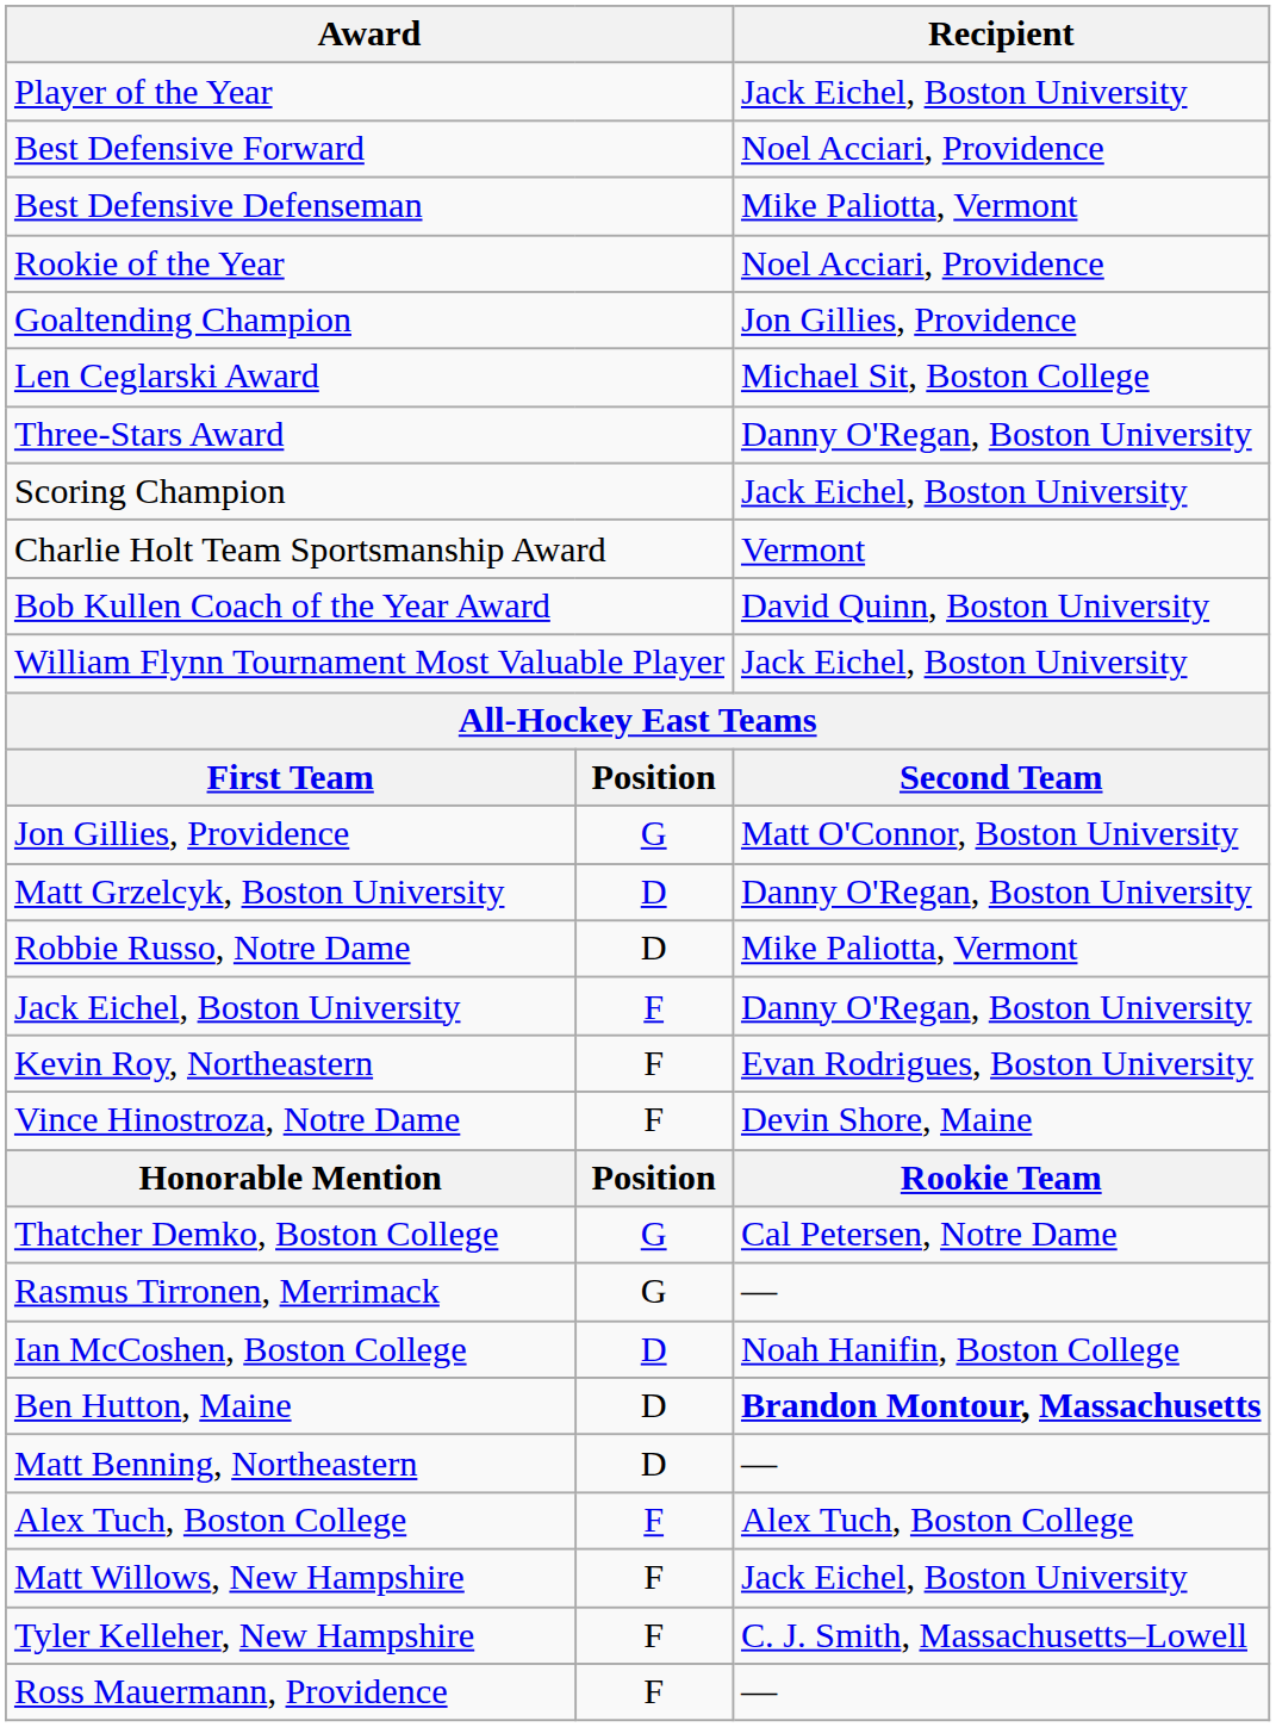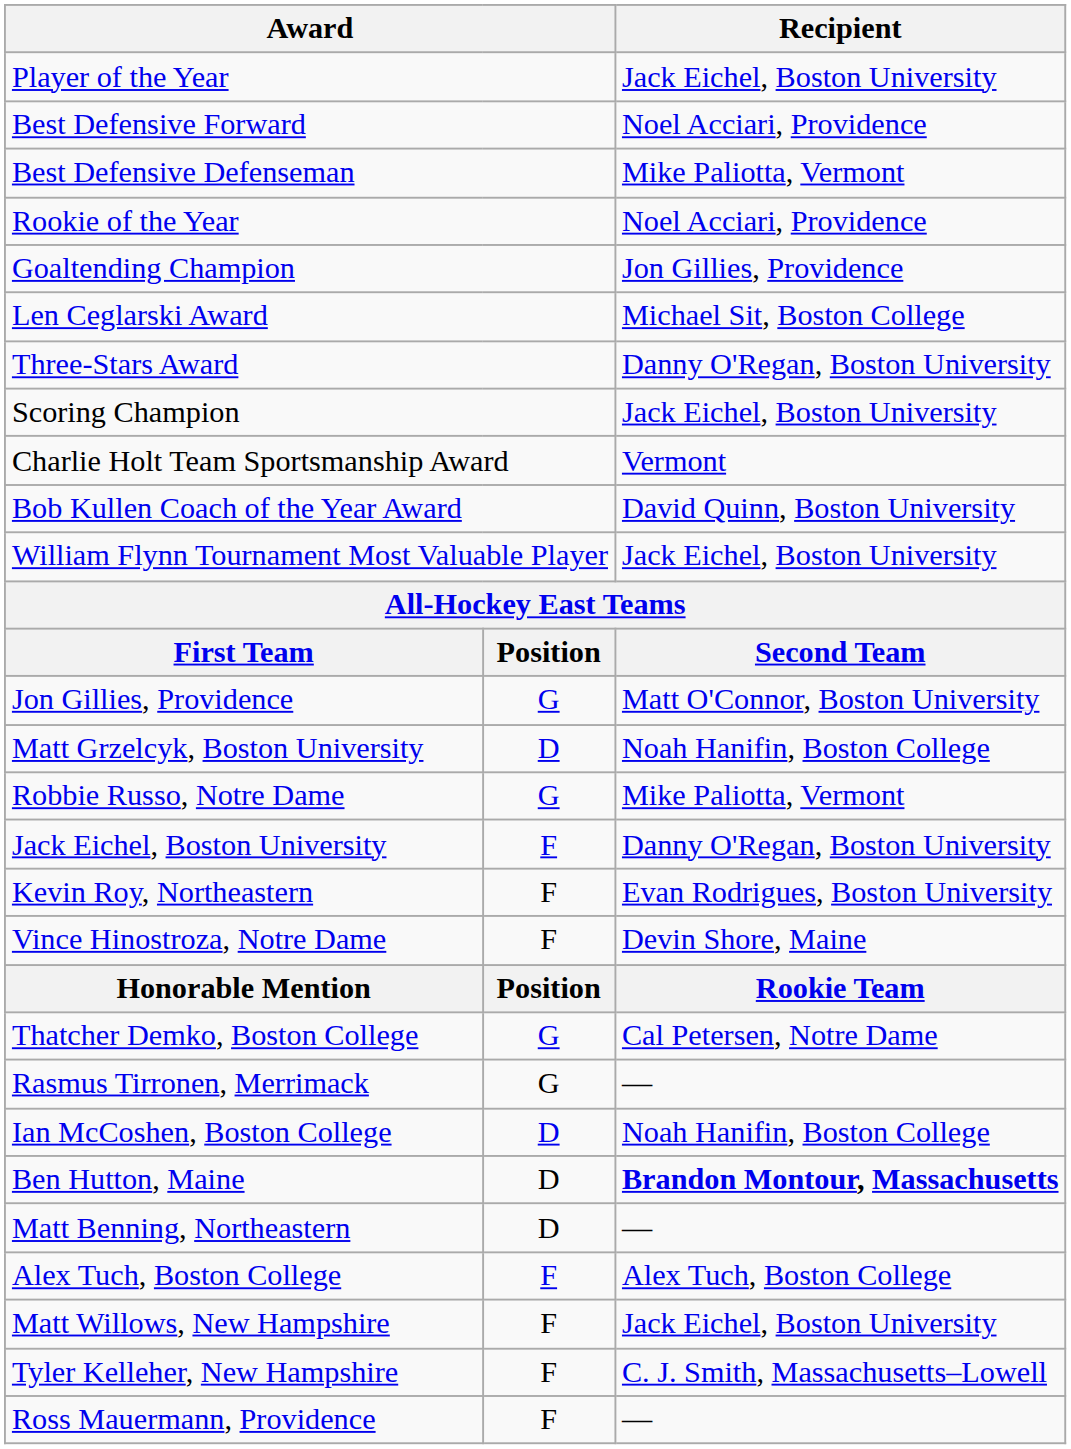 <table class="wikitable">
 <tr>
 <th colspan=2>Award</th>
 <th>Recipient</th>
 </tr>
 <tr>
 <td colspan=2><a href='#'>Player of the Year</a></td>
 <td><a href='#'>Jack Eichel</a>, <a href='#'>Boston University</a></td>
 </tr>
 <tr>
 <td colspan=2><a href='#'>Best Defensive Forward</a></td>
 <td><a href='#'>Noel Acciari</a>, <a href='#'>Providence</a></td>
 </tr>
 <tr>
 <td colspan=2><a href='#'>Best Defensive Defenseman</a></td>
 <td><a href='#'>Mike Paliotta</a>, <a href='#'>Vermont</a></td>
 </tr>
 <tr>
 <td colspan=2><a href='#'>Rookie of the Year</a></td>
 <td><a href='#'>Noel Acciari</a>, <a href='#'>Providence</a></td>
 </tr>
 <tr>
 <td colspan=2><a href='#'>Goaltending Champion</a></td>
 <td><a href='#'>Jon Gillies</a>, <a href='#'>Providence</a></td>
 </tr>
 <tr>
 <td colspan=2><a href='#'>Len Ceglarski Award</a></td>
 <td><a href='#'>Michael Sit</a>, <a href='#'>Boston College</a></td>
 </tr>
 <tr>
 <td colspan=2><a href='#'>Three-Stars Award</a></td>
 <td><a href='#'>Danny O'Regan</a>, <a href='#'>Boston University</a></td>
 </tr>
 <tr>
 <td colspan=2>Scoring Champion</td>
 <td><a href='#'>Jack Eichel</a>, <a href='#'>Boston University</a></td>
 </tr>
 <tr>
 <td colspan=2>Charlie Holt Team Sportsmanship Award</td>
 <td><a href='#'>Vermont</a></td>
 </tr>
 <tr>
 <td colspan=2><a href='#'>Bob Kullen Coach of the Year Award</a></td>
 <td><a href='#'>David Quinn</a>, <a href='#'>Boston University</a></td>
 </tr>
 <tr>
 <td colspan=2><a href='#'>William Flynn Tournament Most Valuable Player</a></td>
 <td><a href='#'>Jack Eichel</a>, <a href='#'>Boston University</a></td>
 </tr>
 <tr>
 <th colspan=3><a href='#'>All-Hockey East Teams</a></th>
 </tr>
 <tr>
 <th><a href='#'>First Team</a></th>
 <th>Position</th>
 <th><a href='#'>Second Team</a></th>
 </tr>
 <tr>
 <td><a href='#'>Jon Gillies</a>, <a href='#'>Providence</a></td>
 <td align=center><a href='#'>G</a></td>
 <td><a href='#'>Matt O'Connor</a>, <a href='#'>Boston University</a></td>
 </tr>
 <tr>
 <td><a href='#'>Matt Grzelcyk</a>, <a href='#'>Boston University</a></td>
 <td align=center><a href='#'>D</a></td>
-<td><a href='#'>Danny O'Regan</a>, <a href='#'>Boston University</a></td>
+<td><a href='#'>Noah Hanifin</a>, <a href='#'>Boston College</a></td>
 </tr>
 <tr>
 <td><a href='#'>Robbie Russo</a>, <a href='#'>Notre Dame</a></td>
-<td align=center>D</td>
+<td align=center><a href='#'>G</a></td>
 <td><a href='#'>Mike Paliotta</a>, <a href='#'>Vermont</a></td>
 </tr>
 <tr>
 <td><a href='#'>Jack Eichel</a>, <a href='#'>Boston University</a></td>
 <td align=center><a href='#'>F</a></td>
 <td><a href='#'>Danny O'Regan</a>, <a href='#'>Boston University</a></td>
 </tr>
 <tr>
 <td><a href='#'>Kevin Roy</a>, <a href='#'>Northeastern</a></td>
 <td align=center>F</td>
 <td><a href='#'>Evan Rodrigues</a>, <a href='#'>Boston University</a></td>
 </tr>
 <tr>
 <td><a href='#'>Vince Hinostroza</a>, <a href='#'>Notre Dame</a></td>
 <td align=center>F</td>
 <td><a href='#'>Devin Shore</a>, <a href='#'>Maine</a></td>
 </tr>
 <tr>
 <th>Honorable Mention</th>
 <th>Position</th>
 <th><a href='#'>Rookie Team</a></th>
 </tr>
 <tr>
 <td><a href='#'>Thatcher Demko</a>, <a href='#'>Boston College</a></td>
 <td align=center><a href='#'>G</a></td>
 <td><a href='#'>Cal Petersen</a>, <a href='#'>Notre Dame</a></td>
 </tr>
 <tr>
 <td><a href='#'>Rasmus Tirronen</a>, <a href='#'>Merrimack</a></td>
 <td align=center>G</td>
 <td>—</td>
 </tr>
 <tr>
 <td><a href='#'>Ian McCoshen</a>, <a href='#'>Boston College</a></td>
 <td align=center><a href='#'>D</a></td>
 <td><a href='#'>Noah Hanifin</a>, <a href='#'>Boston College</a></td>
 </tr>
 <tr>
 <td><a href='#'>Ben Hutton</a>, <a href='#'>Maine</a></td>
 <td align=center>D</td>
 <td><strong><a href='#'>Brandon Montour</a>, <a href='#'>Massachusetts</a></strong></td>
 </tr>
 <tr>
 <td><a href='#'>Matt Benning</a>, <a href='#'>Northeastern</a></td>
 <td align=center>D</td>
 <td>—</td>
 </tr>
 <tr>
 <td><a href='#'>Alex Tuch</a>, <a href='#'>Boston College</a></td>
 <td align=center><a href='#'>F</a></td>
 <td><a href='#'>Alex Tuch</a>, <a href='#'>Boston College</a></td>
 </tr>
 <tr>
 <td><a href='#'>Matt Willows</a>, <a href='#'>New Hampshire</a></td>
 <td align=center>F</td>
 <td><a href='#'>Jack Eichel</a>, <a href='#'>Boston University</a></td>
 </tr>
 <tr>
 <td><a href='#'>Tyler Kelleher</a>, <a href='#'>New Hampshire</a></td>
 <td align=center>F</td>
 <td><a href='#'>C. J. Smith</a>, <a href='#'>Massachusetts–Lowell</a></td>
 </tr>
 <tr>
 <td><a href='#'>Ross Mauermann</a>, <a href='#'>Providence</a></td>
 <td align=center>F</td>
 <td>—</td>
 </tr>
 </table>
